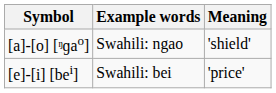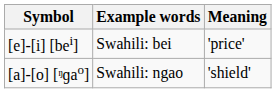 <table class="wikitable">
 <tr>
 <th>Symbol</th>
 <th>Example words</th>
 <th>Meaning</th>
 </tr>
 <tr>
+<td>[e]-[i] [be<sup>i</sup>]</td>
+<td>Swahili: bei</td>
+<td>'price'</td>
+</tr>
+<tr>
 <td>[a]-[o] [ᵑɡa<sup>o</sup>]</td>
 <td>Swahili: ngao</td>
 <td>'shield'</td>
 </tr>
-<tr>
-<td>[e]-[i] [be<sup>i</sup>]</td>
-<td>Swahili: bei</td>
-<td>'price'</td>
-</tr>
 </table>
